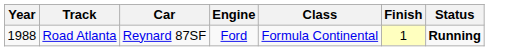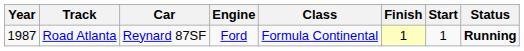 <table class="wikitable" style="text-align:center; font-size:90%">
 <tr>
 <th>Year</th>
 <th>Track</th>
 <th>Car</th>
 <th>Engine</th>
 <th>Class</th>
 <th>Finish</th>
+<th>Start</th>
 <th>Status</th>
 </tr>
 <tr>
-<td>1988</td>
+<td>1987</td>
 <td><a href='#'>Road Atlanta</a></td>
 <td><a href='#'>Reynard</a> 87SF</td>
 <td><a href='#'>Ford</a></td>
 <td><a href='#'>Formula Continental</a></td>
 <td style="background:#FFFFBF;">1</td>
+<td>1</td>
 <td><strong>Running</strong></td>
 </tr>
 </table>
